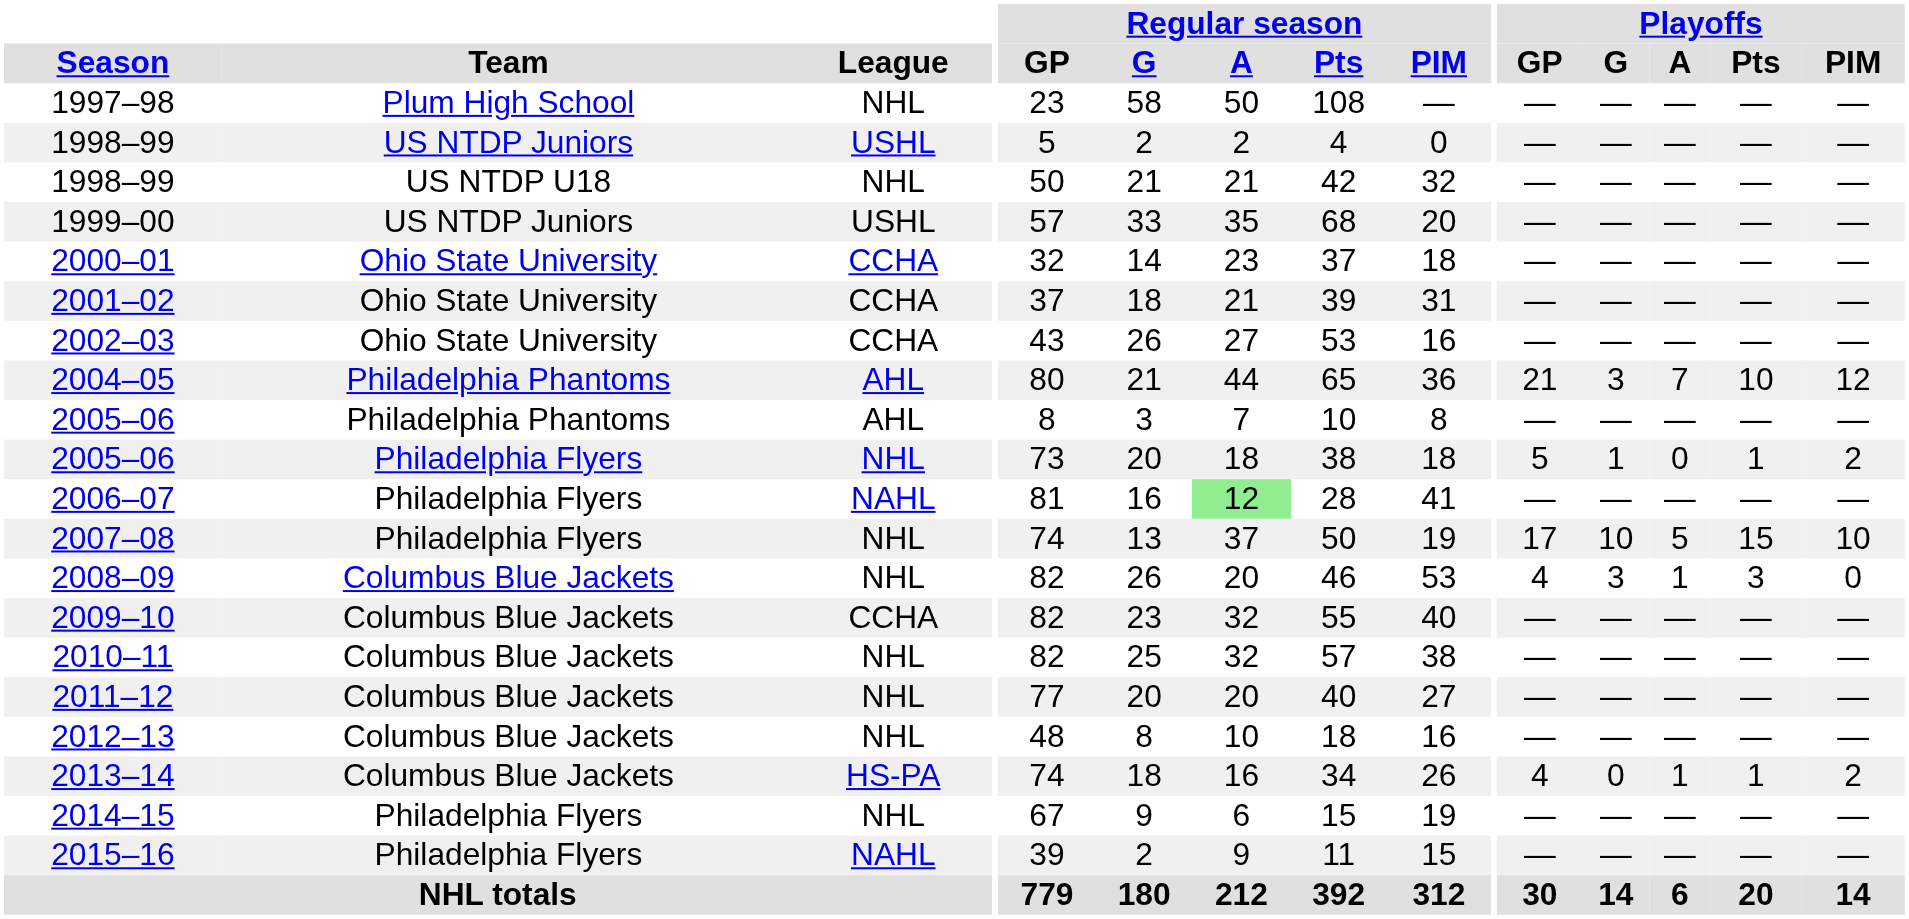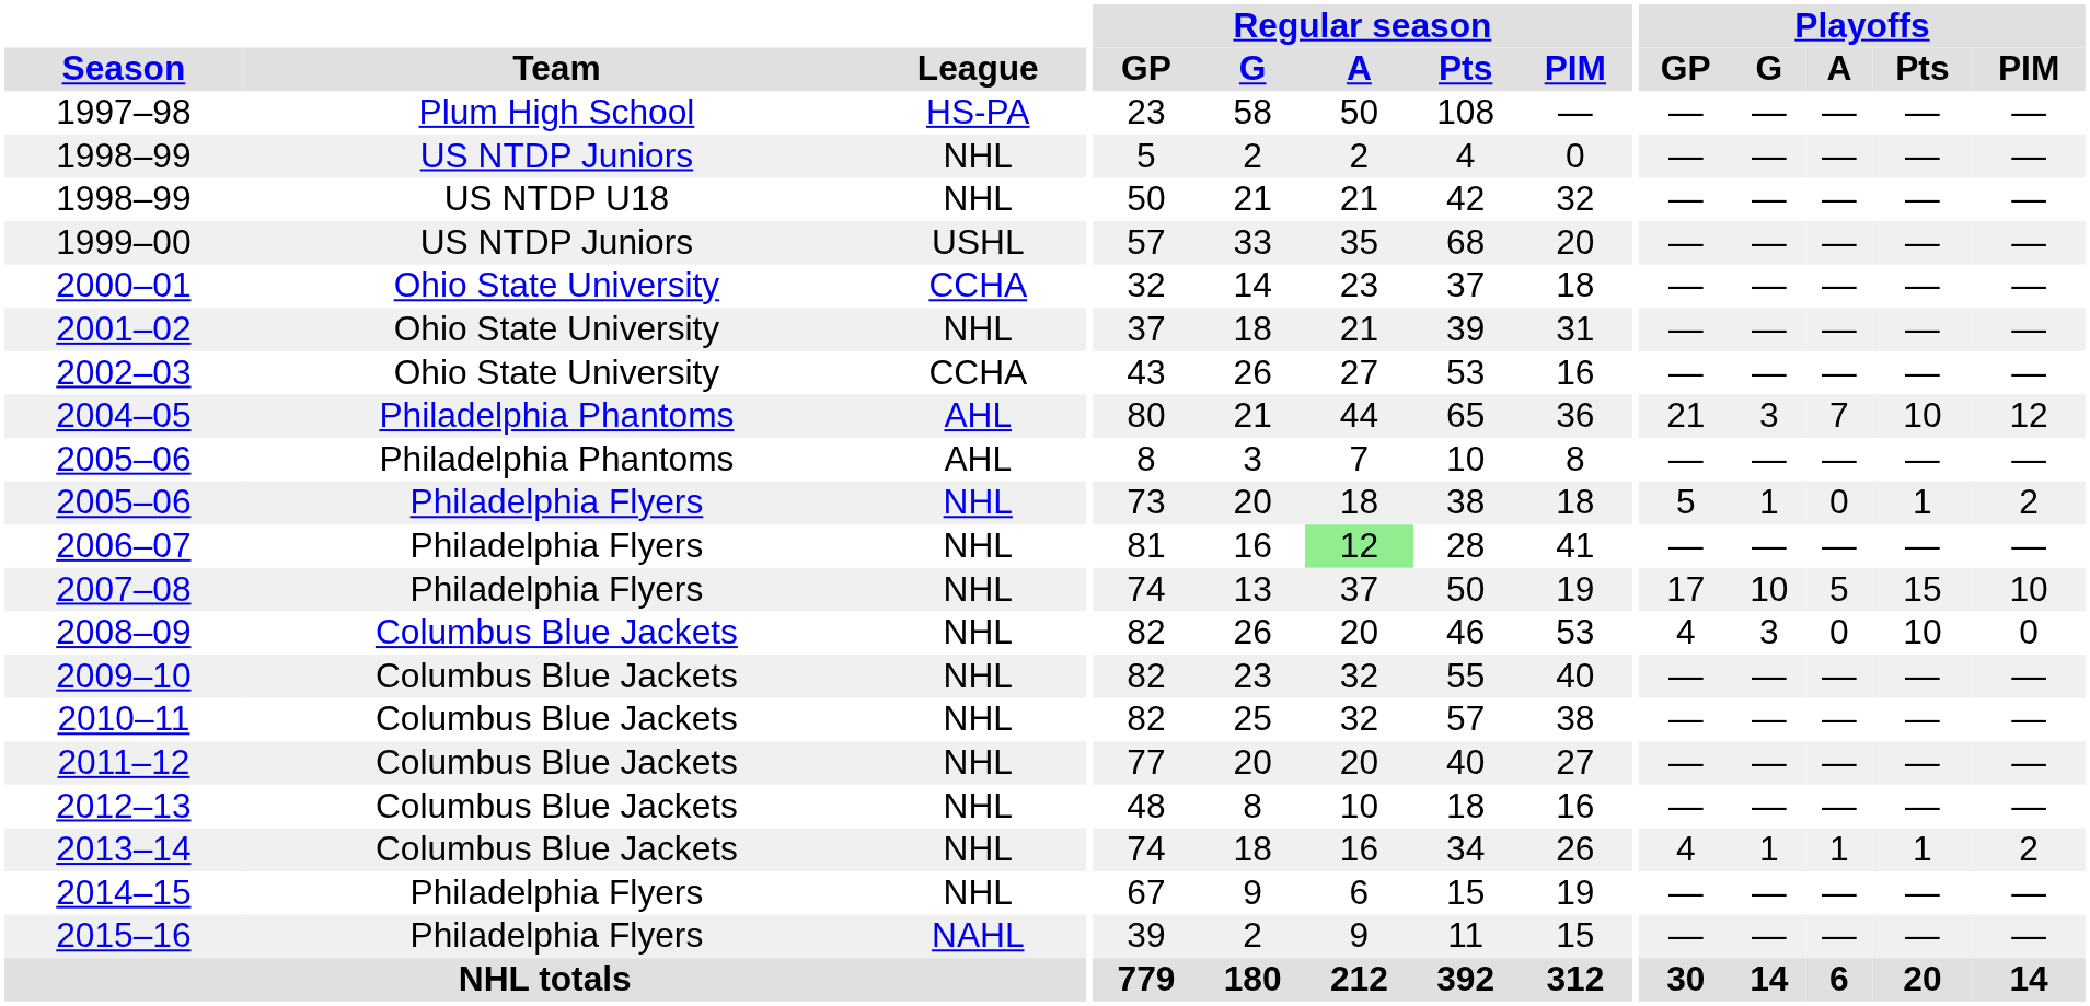 <table border="0" cellpadding="1" cellspacing="0" style="text-align:center; width:60em">
 <tr bgcolor="#e0e0e0">
 <th colspan="3" bgcolor="#ffffff"></th>
 <th rowspan="100" bgcolor="#ffffff"></th>
 <th colspan="5"><a href='#'>Regular season</a></th>
 <th rowspan="100" bgcolor="#ffffff"></th>
 <th colspan="5"><a href='#'>Playoffs</a></th>
 </tr>
 <tr bgcolor="#e0e0e0">
 <th><a href='#'>Season</a></th>
 <th>Team</th>
 <th>League</th>
 <th>GP</th>
 <th><a href='#'>G</a></th>
 <th><a href='#'>A</a></th>
 <th><a href='#'>Pts</a></th>
 <th><a href='#'>PIM</a></th>
 <th>GP</th>
 <th>G</th>
 <th>A</th>
 <th>Pts</th>
 <th>PIM</th>
 </tr>
 <tr>
 <td>1997–98</td>
 <td><a href='#'>Plum High School</a></td>
-<td>NHL</td>
+<td><a href='#'>HS-PA</a></td>
 <td>23</td>
 <td>58</td>
 <td>50</td>
 <td>108</td>
 <td>—</td>
 <td>—</td>
 <td>—</td>
 <td>—</td>
 <td>—</td>
 <td>—</td>
 </tr>
 <tr bgcolor="#f0f0f0">
 <td>1998–99</td>
 <td><a href='#'>US NTDP Juniors</a></td>
-<td><a href='#'>USHL</a></td>
+<td>NHL</td>
 <td>5</td>
 <td>2</td>
 <td>2</td>
 <td>4</td>
 <td>0</td>
 <td>—</td>
 <td>—</td>
 <td>—</td>
 <td>—</td>
 <td>—</td>
 </tr>
 <tr>
 <td>1998–99</td>
 <td>US NTDP U18</td>
 <td>NHL</td>
 <td>50</td>
 <td>21</td>
 <td>21</td>
 <td>42</td>
 <td>32</td>
 <td>—</td>
 <td>—</td>
 <td>—</td>
 <td>—</td>
 <td>—</td>
 </tr>
 <tr bgcolor="#f0f0f0">
 <td>1999–00</td>
 <td>US NTDP Juniors</td>
 <td>USHL</td>
 <td>57</td>
 <td>33</td>
 <td>35</td>
 <td>68</td>
 <td>20</td>
 <td>—</td>
 <td>—</td>
 <td>—</td>
 <td>—</td>
 <td>—</td>
 </tr>
 <tr>
 <td><a href='#'>2000–01</a></td>
 <td><a href='#'>Ohio State University</a></td>
 <td><a href='#'>CCHA</a></td>
 <td>32</td>
 <td>14</td>
 <td>23</td>
 <td>37</td>
 <td>18</td>
 <td>—</td>
 <td>—</td>
 <td>—</td>
 <td>—</td>
 <td>—</td>
 </tr>
 <tr bgcolor="#f0f0f0">
 <td><a href='#'>2001–02</a></td>
 <td>Ohio State University</td>
-<td>CCHA</td>
+<td>NHL</td>
 <td>37</td>
 <td>18</td>
 <td>21</td>
 <td>39</td>
 <td>31</td>
 <td>—</td>
 <td>—</td>
 <td>—</td>
 <td>—</td>
 <td>—</td>
 </tr>
 <tr>
 <td><a href='#'>2002–03</a></td>
 <td>Ohio State University</td>
 <td>CCHA</td>
 <td>43</td>
 <td>26</td>
 <td>27</td>
 <td>53</td>
 <td>16</td>
 <td>—</td>
 <td>—</td>
 <td>—</td>
 <td>—</td>
 <td>—</td>
 </tr>
 <tr bgcolor="#f0f0f0">
 <td><a href='#'>2004–05</a></td>
 <td><a href='#'>Philadelphia Phantoms</a></td>
 <td><a href='#'>AHL</a></td>
 <td>80</td>
 <td>21</td>
 <td>44</td>
 <td>65</td>
 <td>36</td>
 <td>21</td>
 <td>3</td>
 <td>7</td>
 <td>10</td>
 <td>12</td>
 </tr>
 <tr>
 <td><a href='#'>2005–06</a></td>
 <td>Philadelphia Phantoms</td>
 <td>AHL</td>
 <td>8</td>
 <td>3</td>
 <td>7</td>
 <td>10</td>
 <td>8</td>
 <td>—</td>
 <td>—</td>
 <td>—</td>
 <td>—</td>
 <td>—</td>
 </tr>
 <tr bgcolor="#f0f0f0">
 <td><a href='#'>2005–06</a></td>
 <td><a href='#'>Philadelphia Flyers</a></td>
 <td><a href='#'>NHL</a></td>
 <td>73</td>
 <td>20</td>
 <td>18</td>
 <td>38</td>
 <td>18</td>
 <td>5</td>
 <td>1</td>
 <td>0</td>
 <td>1</td>
 <td>2</td>
 </tr>
 <tr>
 <td><a href='#'>2006–07</a></td>
 <td>Philadelphia Flyers</td>
-<td><a href='#'>NAHL</a></td>
+<td>NHL</td>
 <td>81</td>
 <td>16</td>
 <td style="background: lightgreen;">12</td>
 <td>28</td>
 <td>41</td>
 <td>—</td>
 <td>—</td>
 <td>—</td>
 <td>—</td>
 <td>—</td>
 </tr>
 <tr bgcolor="#f0f0f0">
 <td><a href='#'>2007–08</a></td>
 <td>Philadelphia Flyers</td>
 <td>NHL</td>
 <td>74</td>
 <td>13</td>
 <td>37</td>
 <td>50</td>
 <td>19</td>
 <td>17</td>
 <td>10</td>
 <td>5</td>
 <td>15</td>
 <td>10</td>
 </tr>
 <tr>
 <td><a href='#'>2008–09</a></td>
 <td><a href='#'>Columbus Blue Jackets</a></td>
 <td>NHL</td>
 <td>82</td>
 <td>26</td>
 <td>20</td>
 <td>46</td>
 <td>53</td>
 <td>4</td>
 <td>3</td>
-<td>1</td>
-<td>3</td>
+<td>0</td>
+<td>10</td>
 <td>0</td>
 </tr>
 <tr bgcolor="#f0f0f0">
 <td><a href='#'>2009–10</a></td>
 <td>Columbus Blue Jackets</td>
-<td>CCHA</td>
+<td>NHL</td>
 <td>82</td>
 <td>23</td>
 <td>32</td>
 <td>55</td>
 <td>40</td>
 <td>—</td>
 <td>—</td>
 <td>—</td>
 <td>—</td>
 <td>—</td>
 </tr>
 <tr>
 <td><a href='#'>2010–11</a></td>
 <td>Columbus Blue Jackets</td>
 <td>NHL</td>
 <td>82</td>
 <td>25</td>
 <td>32</td>
 <td>57</td>
 <td>38</td>
 <td>—</td>
 <td>—</td>
 <td>—</td>
 <td>—</td>
 <td>—</td>
 </tr>
 <tr bgcolor="#f0f0f0">
 <td><a href='#'>2011–12</a></td>
 <td>Columbus Blue Jackets</td>
 <td>NHL</td>
 <td>77</td>
 <td>20</td>
 <td>20</td>
 <td>40</td>
 <td>27</td>
 <td>—</td>
 <td>—</td>
 <td>—</td>
 <td>—</td>
 <td>—</td>
 </tr>
 <tr>
 <td><a href='#'>2012–13</a></td>
 <td>Columbus Blue Jackets</td>
 <td>NHL</td>
 <td>48</td>
 <td>8</td>
 <td>10</td>
 <td>18</td>
 <td>16</td>
 <td>—</td>
 <td>—</td>
 <td>—</td>
 <td>—</td>
 <td>—</td>
 </tr>
 <tr bgcolor="#f0f0f0">
 <td><a href='#'>2013–14</a></td>
 <td>Columbus Blue Jackets</td>
-<td><a href='#'>HS-PA</a></td>
+<td>NHL</td>
 <td>74</td>
 <td>18</td>
 <td>16</td>
 <td>34</td>
 <td>26</td>
 <td>4</td>
-<td>0</td>
+<td>1</td>
 <td>1</td>
 <td>1</td>
 <td>2</td>
 </tr>
 <tr>
 <td><a href='#'>2014–15</a></td>
 <td>Philadelphia Flyers</td>
 <td>NHL</td>
 <td>67</td>
 <td>9</td>
 <td>6</td>
 <td>15</td>
 <td>19</td>
 <td>—</td>
 <td>—</td>
 <td>—</td>
 <td>—</td>
 <td>—</td>
 </tr>
 <tr bgcolor="#f0f0f0">
 <td><a href='#'>2015–16</a></td>
 <td>Philadelphia Flyers</td>
 <td><a href='#'>NAHL</a></td>
 <td>39</td>
 <td>2</td>
 <td>9</td>
 <td>11</td>
 <td>15</td>
 <td>—</td>
 <td>—</td>
 <td>—</td>
 <td>—</td>
 <td>—</td>
 </tr>
 <tr bgcolor="#e0e0e0">
 <th colspan="3">NHL totals</th>
 <th>779</th>
 <th>180</th>
 <th>212</th>
 <th>392</th>
 <th>312</th>
 <th>30</th>
 <th>14</th>
 <th>6</th>
 <th>20</th>
 <th>14</th>
 </tr>
 </table>
